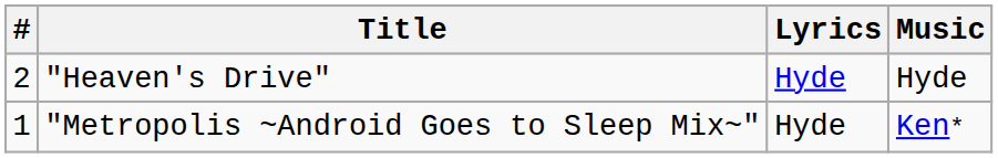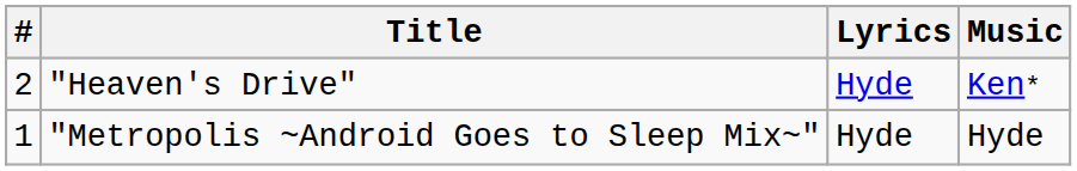 <table class="wikitable">
 <tr>
 <th>#</th>
 <th>Title</th>
 <th>Lyrics</th>
 <th>Music</th>
 </tr>
 <tr>
 <td>2</td>
 <td>"Heaven's Drive"</td>
 <td><a href='#'>Hyde</a></td>
-<td>Hyde</td>
+<td><a href='#'>Ken</a><small>*</small></td>
 </tr>
 <tr>
 <td>1</td>
 <td>"Metropolis ~Android Goes to Sleep Mix~"</td>
 <td>Hyde</td>
-<td><a href='#'>Ken</a><small>*</small></td>
+<td>Hyde</td>
 </tr>
 </table>
